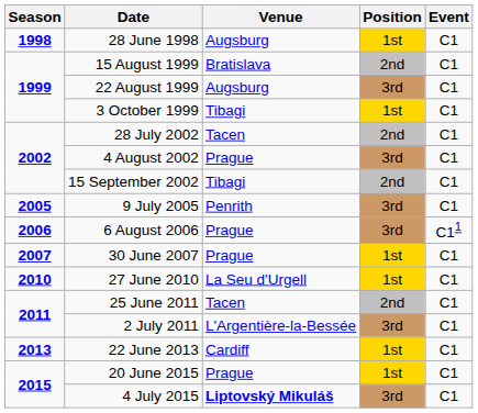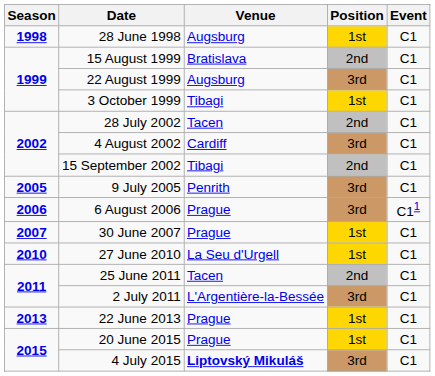 <table class="wikitable" style="text-align:center; font-size:95%;">
 <tr>
 <th>Season</th>
 <th>Date</th>
 <th>Venue</th>
 <th>Position</th>
 <th>Event</th>
 </tr>
 <tr>
 <td><strong><a href='#'>1998</a></strong></td>
 <td align=right>28 June 1998</td>
 <td align=left><a href='#'>Augsburg</a></td>
 <td bgcolor=gold>1st</td>
 <td>C1</td>
 </tr>
 <tr>
 <td rowspan=3><strong><a href='#'>1999</a></strong></td>
 <td align=right>15 August 1999</td>
 <td align=left><a href='#'>Bratislava</a></td>
 <td bgcolor=silver>2nd</td>
 <td>C1</td>
 </tr>
 <tr>
 <td align=right>22 August 1999</td>
 <td align=left><a href='#'>Augsburg</a></td>
 <td bgcolor=cc9966>3rd</td>
 <td>C1</td>
 </tr>
 <tr>
 <td align=right>3 October 1999</td>
 <td align=left><a href='#'>Tibagi</a></td>
 <td bgcolor=gold>1st</td>
 <td>C1</td>
 </tr>
 <tr>
 <td rowspan=3><strong><a href='#'>2002</a></strong></td>
 <td align=right>28 July 2002</td>
 <td align=left><a href='#'>Tacen</a></td>
 <td bgcolor=silver>2nd</td>
 <td>C1</td>
 </tr>
 <tr>
 <td align=right>4 August 2002</td>
-<td align=left><a href='#'>Prague</a></td>
+<td align=left><a href='#'>Cardiff</a></td>
 <td bgcolor=cc9966>3rd</td>
 <td>C1</td>
 </tr>
 <tr>
 <td align=right>15 September 2002</td>
 <td align=left><a href='#'>Tibagi</a></td>
 <td bgcolor=silver>2nd</td>
 <td>C1</td>
 </tr>
 <tr>
 <td><strong><a href='#'>2005</a></strong></td>
 <td align=right>9 July 2005</td>
 <td align=left><a href='#'>Penrith</a></td>
 <td bgcolor=cc9966>3rd</td>
 <td>C1</td>
 </tr>
 <tr>
 <td><strong><a href='#'>2006</a></strong></td>
 <td align=right>6 August 2006</td>
 <td align=left><a href='#'>Prague</a></td>
 <td bgcolor=cc9966>3rd</td>
 <td>C1<sup><a href='#'>1</a></sup></td>
 </tr>
 <tr>
 <td><strong><a href='#'>2007</a></strong></td>
 <td align=right>30 June 2007</td>
 <td align=left><a href='#'>Prague</a></td>
 <td bgcolor=gold>1st</td>
 <td>C1</td>
 </tr>
 <tr>
 <td><strong><a href='#'>2010</a></strong></td>
 <td align=right>27 June 2010</td>
 <td align=left><a href='#'>La Seu d'Urgell</a></td>
 <td bgcolor=gold>1st</td>
 <td>C1</td>
 </tr>
 <tr>
 <td rowspan=2><strong><a href='#'>2011</a></strong></td>
 <td align=right>25 June 2011</td>
 <td align=left><a href='#'>Tacen</a></td>
 <td bgcolor=silver>2nd</td>
 <td>C1</td>
 </tr>
 <tr>
 <td align=right>2 July 2011</td>
 <td align=left><a href='#'>L'Argentière-la-Bessée</a></td>
 <td bgcolor=cc9966>3rd</td>
 <td>C1</td>
 </tr>
 <tr>
 <td><strong><a href='#'>2013</a></strong></td>
 <td align=right>22 June 2013</td>
-<td align=left><a href='#'>Cardiff</a></td>
+<td align=left><a href='#'>Prague</a></td>
 <td bgcolor=gold>1st</td>
 <td>C1</td>
 </tr>
 <tr>
 <td rowspan=2><strong><a href='#'>2015</a></strong></td>
 <td align=right>20 June 2015</td>
 <td align=left><a href='#'>Prague</a></td>
 <td bgcolor=gold>1st</td>
 <td>C1</td>
 </tr>
 <tr>
 <td align=right>4 July 2015</td>
 <td align=left><strong><a href='#'>Liptovský Mikuláš</a></strong></td>
 <td bgcolor=cc9966>3rd</td>
 <td>C1</td>
 </tr>
 </table>
